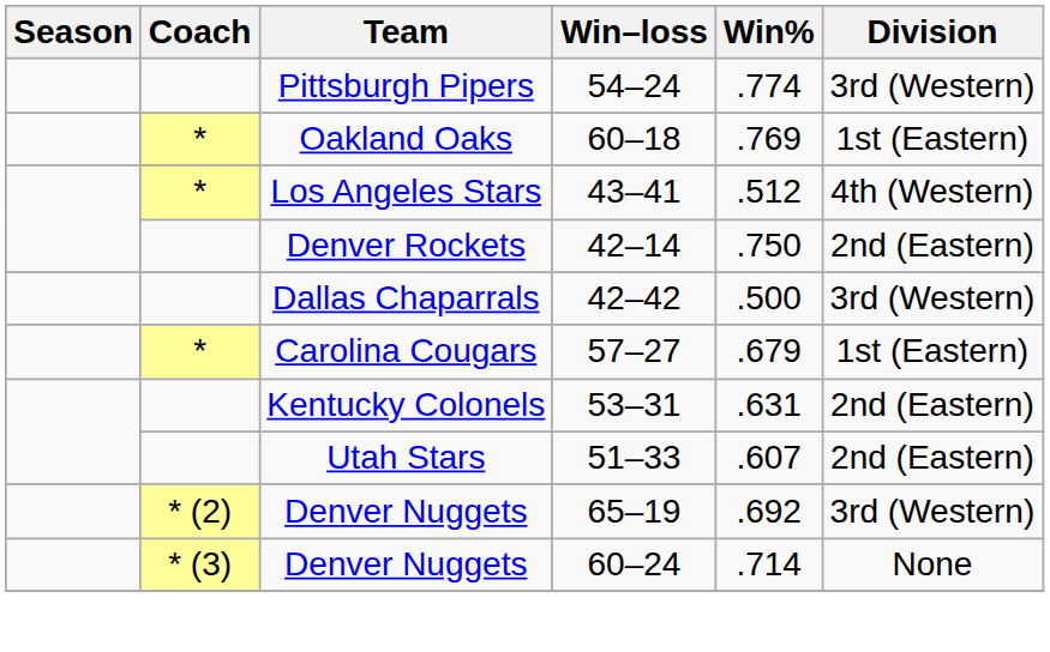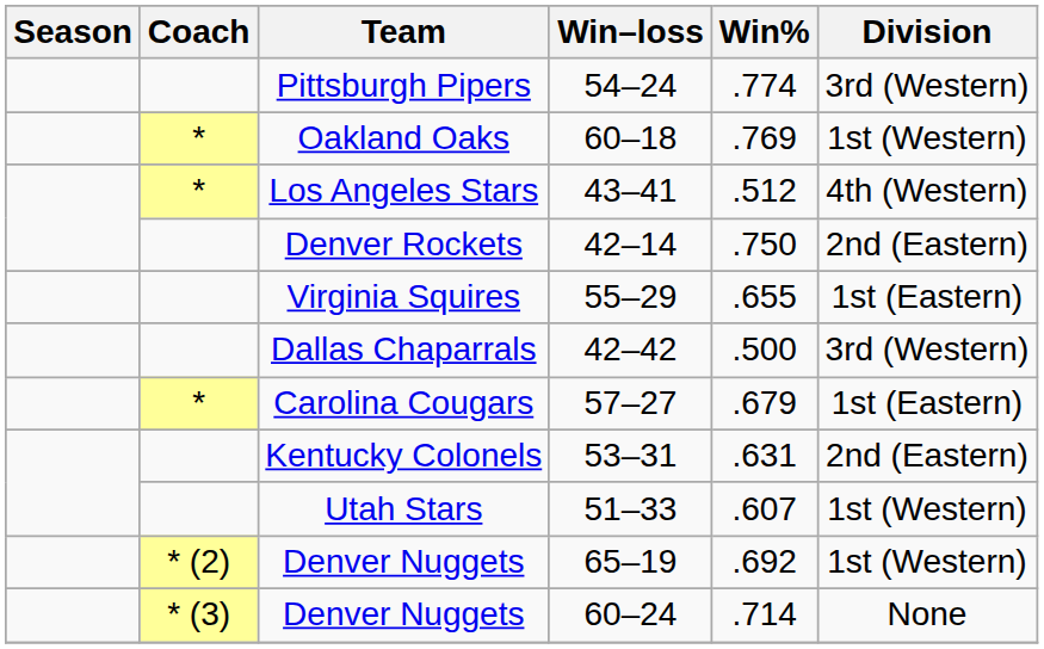 <table class="wikitable" style="text-align:center">
 <tr>
 <th>Season</th>
 <th>Coach</th>
 <th>Team</th>
 <th>Win–loss</th>
 <th>Win%</th>
 <th>Division</th>
 </tr>
 <tr>
 <td></td>
 <td></td>
 <td><a href='#'>Pittsburgh Pipers</a></td>
 <td>54–24</td>
 <td>.774</td>
 <td>3rd (Western)</td>
 </tr>
 <tr>
 <td></td>
 <td style=background-color:#FFFF99>*</td>
 <td><a href='#'>Oakland Oaks</a></td>
 <td>60–18</td>
 <td>.769</td>
-<td>1st (Eastern)</td>
+<td>1st (Western)</td>
 </tr>
 <tr>
 <td rowspan=2></td>
 <td style=background-color:#FFFF99>*</td>
 <td><a href='#'>Los Angeles Stars</a></td>
 <td>43–41</td>
 <td>.512</td>
 <td>4th (Western)</td>
 </tr>
 <tr>
 <td></td>
 <td><a href='#'>Denver Rockets</a></td>
 <td>42–14</td>
 <td>.750</td>
 <td>2nd (Eastern)</td>
+</tr>
+<tr>
+<td></td>
+<td></td>
+<td><a href='#'>Virginia Squires</a></td>
+<td>55–29</td>
+<td>.655</td>
+<td>1st (Eastern)</td>
 </tr>
 <tr>
 <td></td>
 <td></td>
 <td><a href='#'>Dallas Chaparrals</a></td>
 <td>42–42</td>
 <td>.500</td>
 <td>3rd (Western)</td>
 </tr>
 <tr>
 <td></td>
 <td style=background-color:#FFFF99>*</td>
 <td><a href='#'>Carolina Cougars</a></td>
 <td>57–27</td>
 <td>.679</td>
 <td>1st (Eastern)</td>
 </tr>
 <tr>
 <td rowspan=2></td>
 <td></td>
 <td><a href='#'>Kentucky Colonels</a></td>
 <td>53–31</td>
 <td>.631</td>
 <td>2nd (Eastern)</td>
 </tr>
 <tr>
 <td></td>
 <td><a href='#'>Utah Stars</a></td>
 <td>51–33</td>
 <td>.607</td>
-<td>2nd (Eastern)</td>
+<td>1st (Western)</td>
 </tr>
 <tr>
 <td></td>
 <td style=background-color:#FFFF99>* (2)</td>
 <td><a href='#'>Denver Nuggets</a></td>
 <td>65–19</td>
 <td>.692</td>
-<td>3rd (Western)</td>
+<td>1st (Western)</td>
 </tr>
 <tr>
 <td></td>
 <td style=background-color:#FFFF99>* (3)</td>
 <td><a href='#'>Denver Nuggets</a></td>
 <td>60–24</td>
 <td>.714</td>
 <td>None</td>
 </tr>
 <tr style="background-color:#f1f1f1;vertical-align:top;">
 </tr>
 </table>
